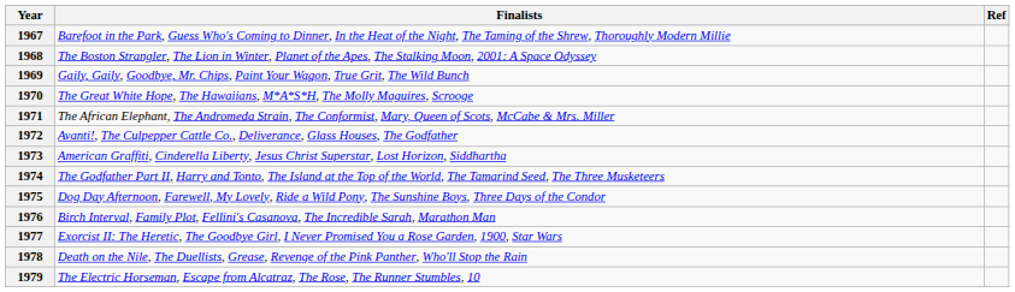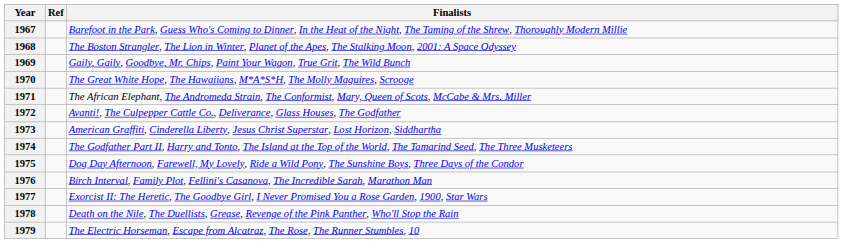 <table class="wikitable" style="width:100%">
 <tr bgcolor="#bebebe">
 <th width="5%">Year</th>
+<th>Ref</th>
 <th width="95%">Finalists</th>
-<th>Ref</th>
 </tr>
 <tr>
 <th>1967</th>
+<td></td>
 <td><em><a href='#'>Barefoot in the Park</a></em>, <em><a href='#'>Guess Who's Coming to Dinner</a></em>, <em><a href='#'>In the Heat of the Night</a></em>, <em><a href='#'>The Taming of the Shrew</a></em>, <em><a href='#'>Thoroughly Modern Millie</a></em></td>
-<td></td>
 </tr>
 <tr>
 <th>1968</th>
+<td></td>
 <td><em><a href='#'>The Boston Strangler</a></em>, <em><a href='#'>The Lion in Winter</a></em>, <em><a href='#'>Planet of the Apes</a></em>, <em><a href='#'>The Stalking Moon</a></em>, <em><a href='#'>2001: A Space Odyssey</a></em></td>
-<td></td>
 </tr>
 <tr>
 <th>1969</th>
+<td></td>
 <td><em><a href='#'>Gaily, Gaily</a></em>, <em><a href='#'>Goodbye, Mr. Chips</a></em>, <em><a href='#'>Paint Your Wagon</a></em>, <em><a href='#'>True Grit</a></em>, <em><a href='#'>The Wild Bunch</a></em></td>
-<td></td>
 </tr>
 <tr>
 <th>1970</th>
+<td></td>
 <td><em><a href='#'>The Great White Hope</a></em>, <em><a href='#'>The Hawaiians</a></em>, <em><a href='#'>M*A*S*H</a></em>, <em><a href='#'>The Molly Maguires</a></em>, <em><a href='#'>Scrooge</a></em></td>
-<td></td>
 </tr>
 <tr>
 <th>1971</th>
+<td></td>
 <td><em>The African Elephant</em>, <em><a href='#'>The Andromeda Strain</a></em>, <em><a href='#'>The Conformist</a></em>, <em><a href='#'>Mary, Queen of Scots</a></em>, <em><a href='#'>McCabe & Mrs. Miller</a></em></td>
-<td></td>
 </tr>
 <tr>
 <th>1972</th>
+<td></td>
 <td><em><a href='#'>Avanti!</a></em>, <em><a href='#'>The Culpepper Cattle Co.</a></em>, <em><a href='#'>Deliverance</a></em>, <em><a href='#'>Glass Houses</a></em>, <em><a href='#'>The Godfather</a></em></td>
-<td></td>
 </tr>
 <tr>
 <th>1973</th>
+<td></td>
 <td><em><a href='#'>American Graffiti</a></em>, <em><a href='#'>Cinderella Liberty</a></em>, <em><a href='#'>Jesus Christ Superstar</a></em>, <em><a href='#'>Lost Horizon</a></em>, <em><a href='#'>Siddhartha</a></em></td>
-<td></td>
 </tr>
 <tr>
 <th>1974</th>
+<td></td>
 <td><em><a href='#'>The Godfather Part II</a></em>, <em><a href='#'>Harry and Tonto</a></em>, <em><a href='#'>The Island at the Top of the World</a></em>, <em><a href='#'>The Tamarind Seed</a></em>, <em><a href='#'>The Three Musketeers</a></em></td>
-<td></td>
 </tr>
 <tr>
 <th>1975</th>
+<td></td>
 <td><em><a href='#'>Dog Day Afternoon</a></em>, <em><a href='#'>Farewell, My Lovely</a></em>, <em><a href='#'>Ride a Wild Pony</a></em>, <em><a href='#'>The Sunshine Boys</a></em>, <em><a href='#'>Three Days of the Condor</a></em></td>
-<td></td>
 </tr>
 <tr>
 <th>1976</th>
+<td></td>
 <td><em><a href='#'>Birch Interval</a></em>, <em><a href='#'>Family Plot</a></em>, <em><a href='#'>Fellini's Casanova</a></em>, <em><a href='#'>The Incredible Sarah</a></em>, <em><a href='#'>Marathon Man</a></em></td>
-<td></td>
 </tr>
 <tr>
 <th>1977</th>
+<td></td>
 <td><em><a href='#'>Exorcist II: The Heretic</a></em>, <em><a href='#'>The Goodbye Girl</a></em>, <em><a href='#'>I Never Promised You a Rose Garden</a></em>, <em><a href='#'>1900</a></em>, <em><a href='#'>Star Wars</a></em></td>
-<td></td>
 </tr>
 <tr>
 <th>1978</th>
+<td></td>
 <td><em><a href='#'>Death on the Nile</a></em>, <em><a href='#'>The Duellists</a></em>, <em><a href='#'>Grease</a></em>, <em><a href='#'>Revenge of the Pink Panther</a></em>, <em><a href='#'>Who'll Stop the Rain</a></em></td>
-<td></td>
 </tr>
 <tr>
 <th>1979</th>
+<td></td>
 <td><em><a href='#'>The Electric Horseman</a></em>, <em><a href='#'>Escape from Alcatraz</a></em>, <em><a href='#'>The Rose</a></em>, <em><a href='#'>The Runner Stumbles</a></em>, <em><a href='#'>10</a></em></td>
-<td></td>
 </tr>
 </table>
